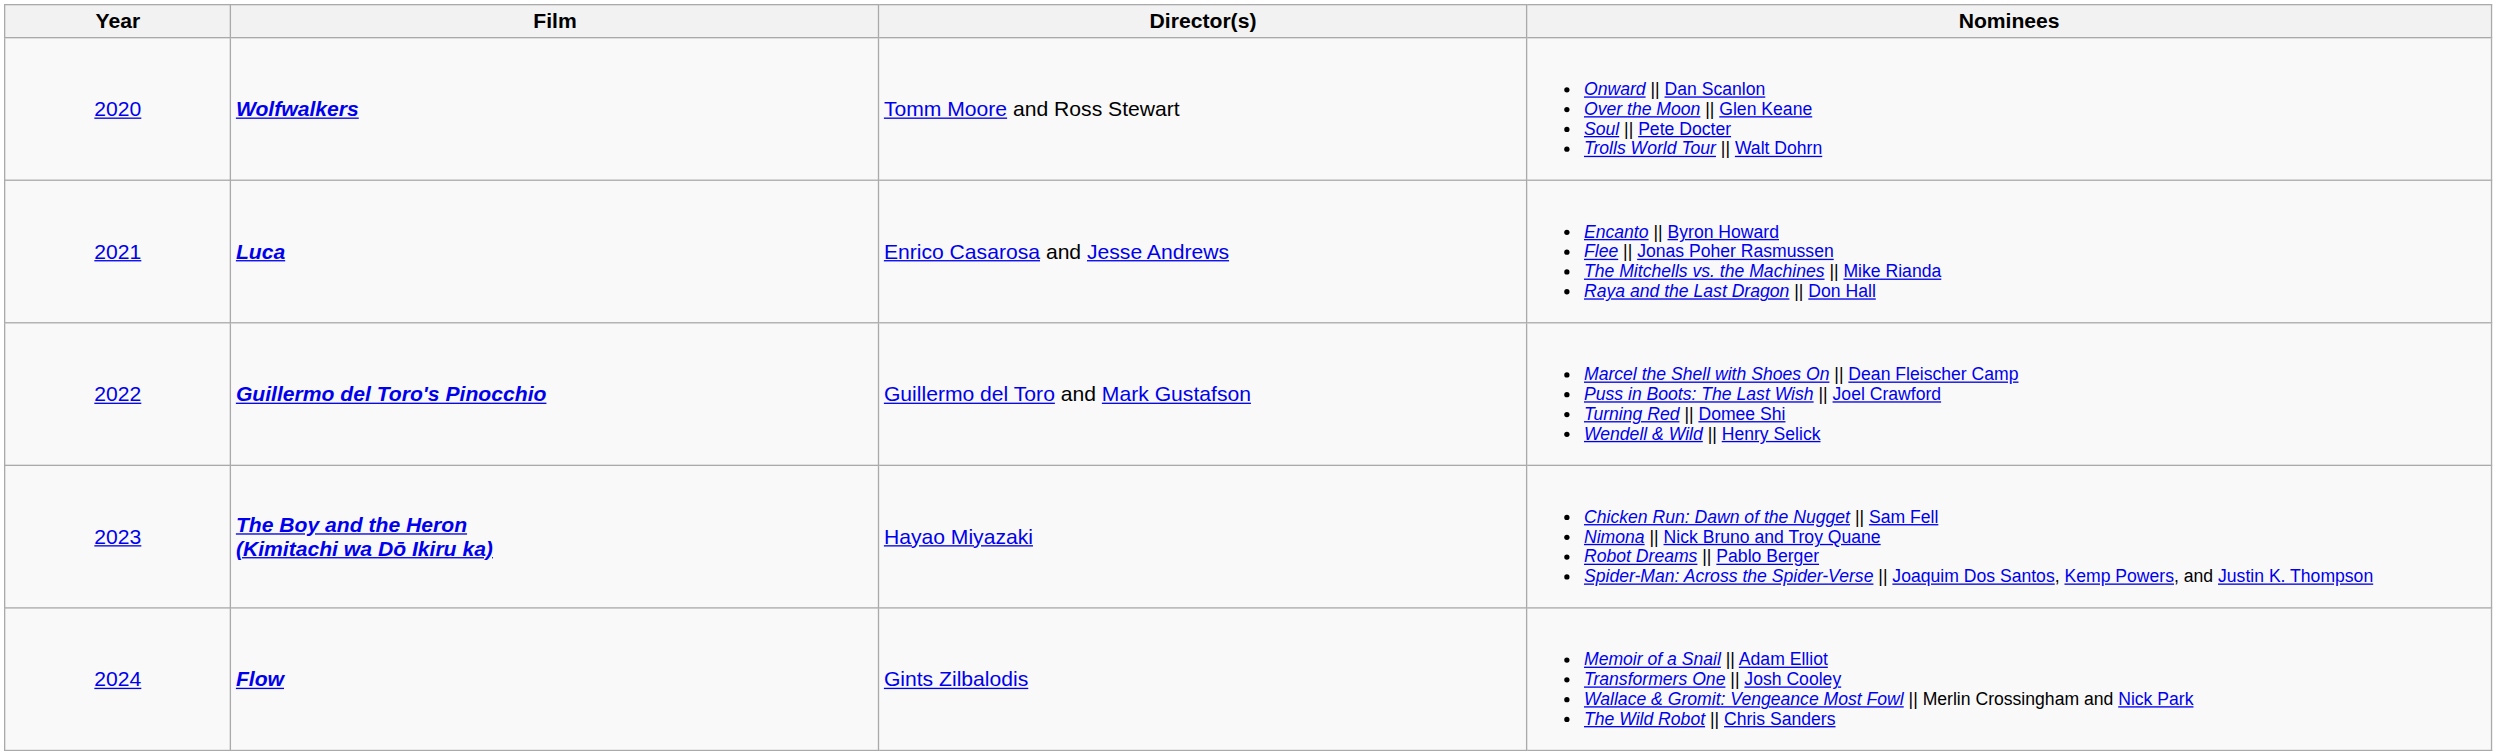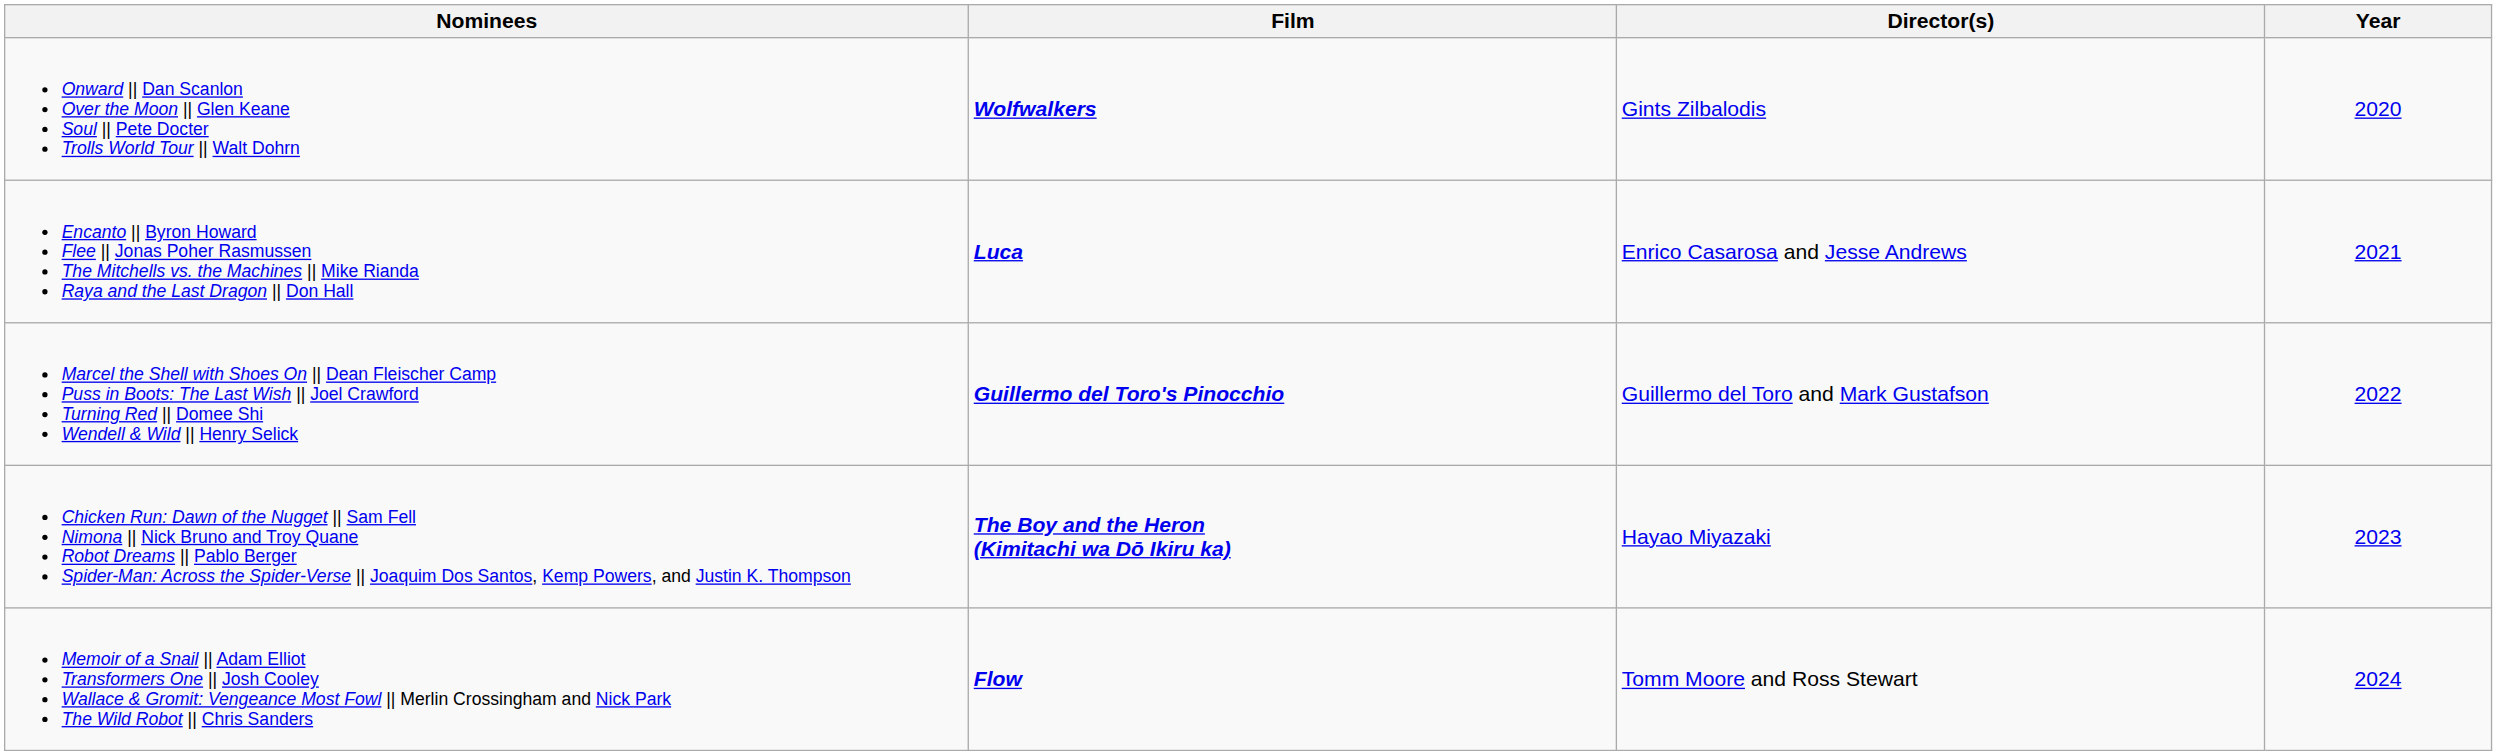 <table class="wikitable" width="95%" cellpadding="5">
 <tr>
-<th width="100"><strong>Year</strong></th>
+<th width="450"><strong>Nominees</strong></th>
 <th width="300"><strong>Film</strong></th>
 <th width="300"><strong>Director(s)</strong></th>
-<th width="450"><strong>Nominees</strong></th>
+<th width="100"><strong>Year</strong></th>
 </tr>
 <tr>
+<td style="font-size:smaller"><br><ul><li><em><a href='#'>Onward</a></em> || <a href='#'>Dan Scanlon</a></li><li><em><a href='#'>Over the Moon</a></em> || <a href='#'>Glen Keane</a></li><li><em><a href='#'>Soul</a></em> || <a href='#'>Pete Docter</a></li><li><em><a href='#'>Trolls World Tour</a></em> || <a href='#'>Walt Dohrn</a></li></ul></td>
+<td><strong><em><a href='#'>Wolfwalkers</a></em></strong></td>
+<td><a href='#'>Gints Zilbalodis</a></td>
 <td align="center"><a href='#'>2020</a></td>
-<td><strong><em><a href='#'>Wolfwalkers</a></em></strong></td>
-<td><a href='#'>Tomm Moore</a> and Ross Stewart</td>
-<td style="font-size:smaller"><br><ul><li><em><a href='#'>Onward</a></em> || <a href='#'>Dan Scanlon</a></li><li><em><a href='#'>Over the Moon</a></em> || <a href='#'>Glen Keane</a></li><li><em><a href='#'>Soul</a></em> || <a href='#'>Pete Docter</a></li><li><em><a href='#'>Trolls World Tour</a></em> || <a href='#'>Walt Dohrn</a></li></ul></td>
 </tr>
 <tr>
-<td align="center"><a href='#'>2021</a></td>
+<td style="font-size:smaller"><br><ul><li><em><a href='#'>Encanto</a></em> || <a href='#'>Byron Howard</a></li><li><em><a href='#'>Flee</a></em> || <a href='#'>Jonas Poher Rasmussen</a></li><li><em><a href='#'>The Mitchells vs. the Machines</a></em> || <a href='#'>Mike Rianda</a></li><li><em><a href='#'>Raya and the Last Dragon</a></em> || <a href='#'>Don Hall</a></li></ul></td>
 <td><strong><em><a href='#'>Luca</a></em></strong></td>
 <td><a href='#'>Enrico Casarosa</a> and <a href='#'>Jesse Andrews</a></td>
-<td style="font-size:smaller"><br><ul><li><em><a href='#'>Encanto</a></em> || <a href='#'>Byron Howard</a></li><li><em><a href='#'>Flee</a></em> || <a href='#'>Jonas Poher Rasmussen</a></li><li><em><a href='#'>The Mitchells vs. the Machines</a></em> || <a href='#'>Mike Rianda</a></li><li><em><a href='#'>Raya and the Last Dragon</a></em> || <a href='#'>Don Hall</a></li></ul></td>
+<td align="center"><a href='#'>2021</a></td>
 </tr>
 <tr>
-<td align="center"><a href='#'>2022</a></td>
+<td style="font-size:smaller"><br><ul><li><em><a href='#'>Marcel the Shell with Shoes On</a></em> || <a href='#'>Dean Fleischer Camp</a></li><li><em><a href='#'>Puss in Boots: The Last Wish</a></em> || <a href='#'>Joel Crawford</a></li><li><em><a href='#'>Turning Red</a></em> || <a href='#'>Domee Shi</a></li><li><em><a href='#'>Wendell & Wild</a></em> || <a href='#'>Henry Selick</a></li></ul></td>
 <td><strong><em><a href='#'>Guillermo del Toro's Pinocchio</a></em></strong></td>
 <td><a href='#'>Guillermo del Toro</a> and <a href='#'>Mark Gustafson</a></td>
-<td style="font-size:smaller"><br><ul><li><em><a href='#'>Marcel the Shell with Shoes On</a></em> || <a href='#'>Dean Fleischer Camp</a></li><li><em><a href='#'>Puss in Boots: The Last Wish</a></em> || <a href='#'>Joel Crawford</a></li><li><em><a href='#'>Turning Red</a></em> || <a href='#'>Domee Shi</a></li><li><em><a href='#'>Wendell & Wild</a></em> || <a href='#'>Henry Selick</a></li></ul></td>
+<td align="center"><a href='#'>2022</a></td>
 </tr>
 <tr>
-<td align="center"><a href='#'>2023</a></td>
+<td style="font-size:smaller"><br><ul><li><em><a href='#'>Chicken Run: Dawn of the Nugget</a></em> || <a href='#'>Sam Fell</a></li><li><em><a href='#'>Nimona</a></em> || <a href='#'>Nick Bruno and Troy Quane</a></li><li><em><a href='#'>Robot Dreams</a></em> || <a href='#'>Pablo Berger</a></li><li><em><a href='#'>Spider-Man: Across the Spider-Verse</a></em> || <a href='#'>Joaquim Dos Santos</a>, <a href='#'>Kemp Powers</a>, and <a href='#'>Justin K. Thompson</a></li></ul></td>
 <td><strong><em><a href='#'>The Boy and the Heron<br>(Kimitachi wa Dō Ikiru ka)</a></em></strong></td>
 <td><a href='#'>Hayao Miyazaki</a></td>
-<td style="font-size:smaller"><br><ul><li><em><a href='#'>Chicken Run: Dawn of the Nugget</a></em> || <a href='#'>Sam Fell</a></li><li><em><a href='#'>Nimona</a></em> || <a href='#'>Nick Bruno and Troy Quane</a></li><li><em><a href='#'>Robot Dreams</a></em> || <a href='#'>Pablo Berger</a></li><li><em><a href='#'>Spider-Man: Across the Spider-Verse</a></em> || <a href='#'>Joaquim Dos Santos</a>, <a href='#'>Kemp Powers</a>, and <a href='#'>Justin K. Thompson</a></li></ul></td>
+<td align="center"><a href='#'>2023</a></td>
 </tr>
 <tr>
+<td style="font-size:smaller"><br><ul><li><em><a href='#'>Memoir of a Snail</a></em> || <a href='#'>Adam Elliot</a></li><li><em><a href='#'>Transformers One</a></em> || <a href='#'>Josh Cooley</a></li><li><em><a href='#'>Wallace & Gromit: Vengeance Most Fowl</a></em> || Merlin Crossingham and <a href='#'>Nick Park</a></li><li><em><a href='#'>The Wild Robot</a></em> || <a href='#'>Chris Sanders</a></li></ul></td>
+<td><strong><em><a href='#'>Flow</a></em></strong></td>
+<td><a href='#'>Tomm Moore</a> and Ross Stewart</td>
 <td align="center"><a href='#'>2024</a></td>
-<td><strong><em><a href='#'>Flow</a></em></strong></td>
-<td><a href='#'>Gints Zilbalodis</a></td>
-<td style="font-size:smaller"><br><ul><li><em><a href='#'>Memoir of a Snail</a></em> || <a href='#'>Adam Elliot</a></li><li><em><a href='#'>Transformers One</a></em> || <a href='#'>Josh Cooley</a></li><li><em><a href='#'>Wallace & Gromit: Vengeance Most Fowl</a></em> || Merlin Crossingham and <a href='#'>Nick Park</a></li><li><em><a href='#'>The Wild Robot</a></em> || <a href='#'>Chris Sanders</a></li></ul></td>
 </tr>
 </table>
